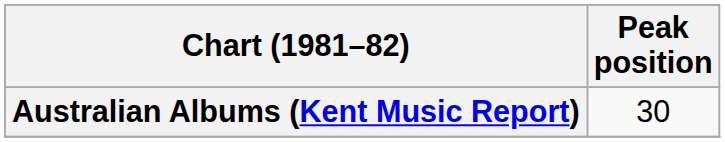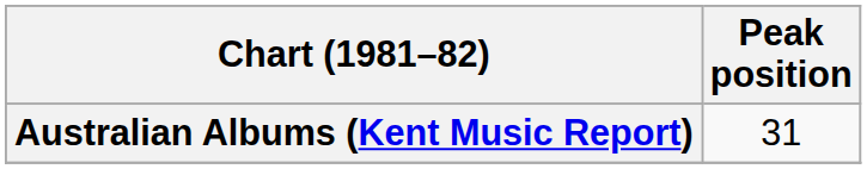 <table class="wikitable sortable plainrowheaders">
 <tr>
 <th>Chart (1981–82)</th>
 <th>Peak<br>position</th>
 </tr>
 <tr>
 <th scope="row">Australian Albums (<a href='#'>Kent Music Report</a>)</th>
-<td align="center">30</td>
+<td align="center">31</td>
 </tr>
 <tr>
 </tr>
 <tr>
 </tr>
 <tr>
 </tr>
 <tr>
 </tr>
 </table>
